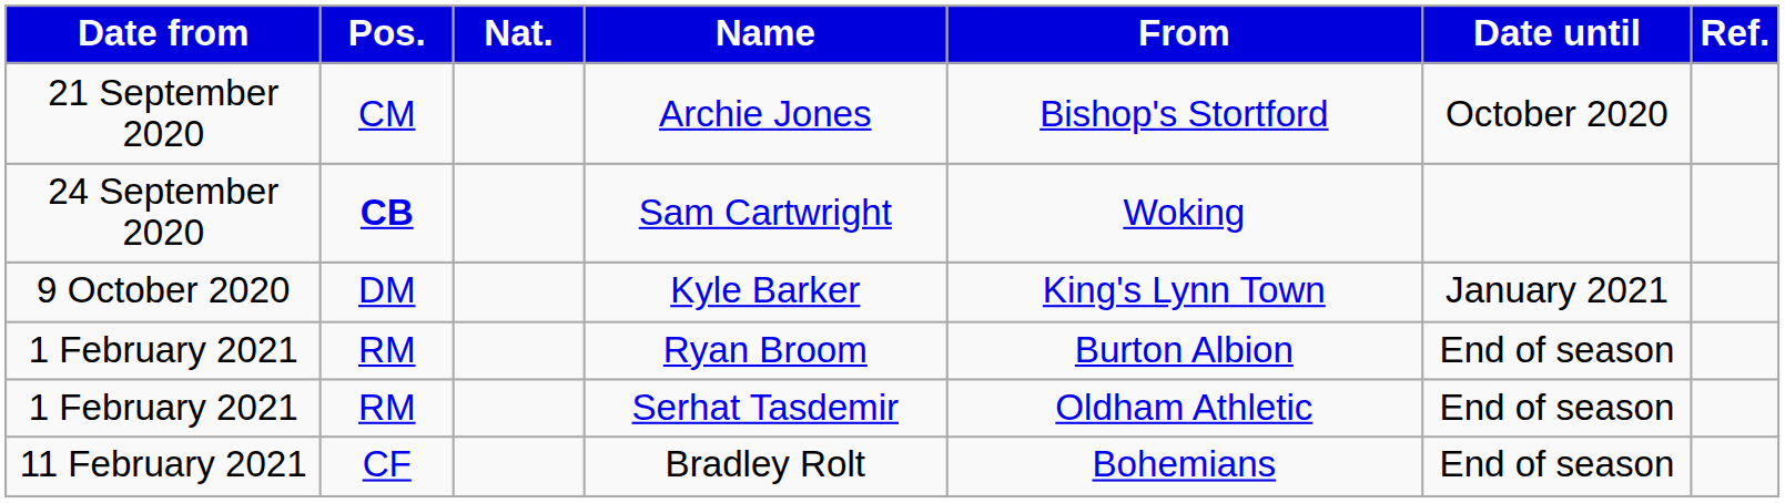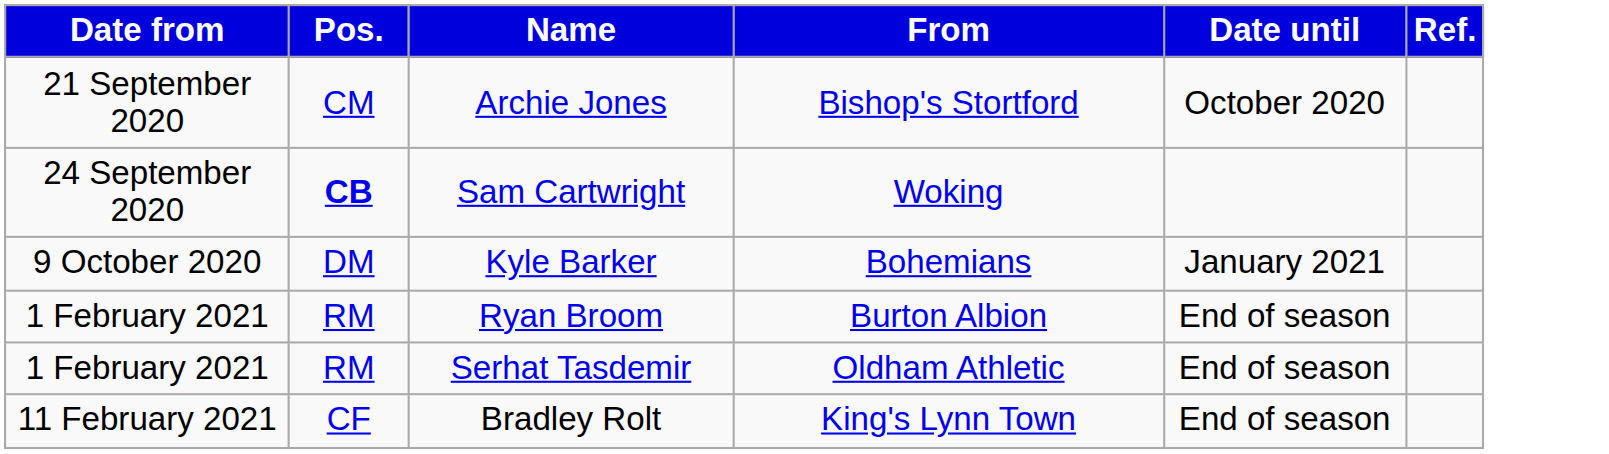 <table class="wikitable" style="text-align:center">
 <tr>
 <th style="background:#0000DD;color:#FFFFFF; width:130px;">Date from</th>
 <th style="background:#0000DD;color:#FFFFFF; width:50px;">Pos.</th>
-<th style="background:#0000DD;color:#FFFFFF; width:50px;">Nat.</th>
 <th style="background:#0000DD;color:#FFFFFF; width:150px;">Name</th>
 <th style="background:#0000DD;color:#FFFFFF; width:200px;">From</th>
 <th style="background:#0000DD;color:#FFFFFF; width:110px;">Date until</th>
 <th style="background:#0000DD;color:#FFFFFF; width:25px;">Ref.</th>
 </tr>
 <tr>
 <td>21 September 2020</td>
 <td><a href='#'>CM</a></td>
-<td></td>
 <td><a href='#'>Archie Jones</a></td>
 <td> <a href='#'>Bishop's Stortford</a></td>
 <td>October 2020</td>
 <td></td>
 </tr>
 <tr>
 <td>24 September 2020</td>
 <td><strong><a href='#'>CB</a></strong></td>
-<td></td>
 <td><a href='#'>Sam Cartwright</a></td>
 <td> <a href='#'>Woking</a></td>
 <td></td>
 <td></td>
 </tr>
 <tr>
 <td>9 October 2020</td>
 <td><a href='#'>DM</a></td>
-<td></td>
 <td><a href='#'>Kyle Barker</a></td>
-<td> <a href='#'>King's Lynn Town</a></td>
+<td> <a href='#'>Bohemians</a></td>
 <td>January 2021</td>
 <td></td>
 </tr>
 <tr>
 <td>1 February 2021</td>
 <td><a href='#'>RM</a></td>
-<td></td>
 <td><a href='#'>Ryan Broom</a></td>
 <td> <a href='#'>Burton Albion</a></td>
 <td>End of season</td>
 <td></td>
 </tr>
 <tr>
 <td>1 February 2021</td>
 <td><a href='#'>RM</a></td>
-<td></td>
 <td><a href='#'>Serhat Tasdemir</a></td>
 <td> <a href='#'>Oldham Athletic</a></td>
 <td>End of season</td>
 <td></td>
 </tr>
 <tr>
 <td>11 February 2021</td>
 <td><a href='#'>CF</a></td>
-<td></td>
 <td>Bradley Rolt</td>
-<td> <a href='#'>Bohemians</a></td>
+<td> <a href='#'>King's Lynn Town</a></td>
 <td>End of season</td>
 <td></td>
 </tr>
 </table>
